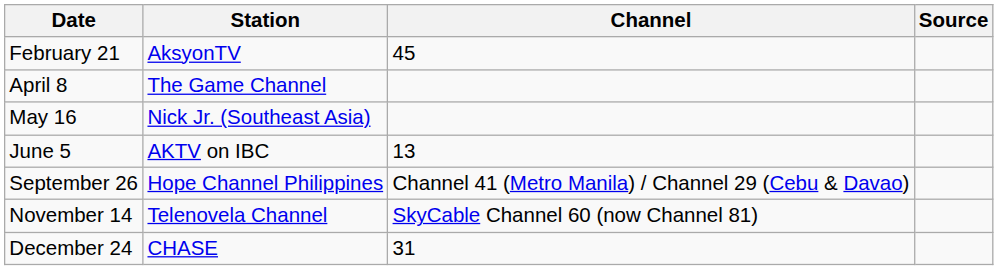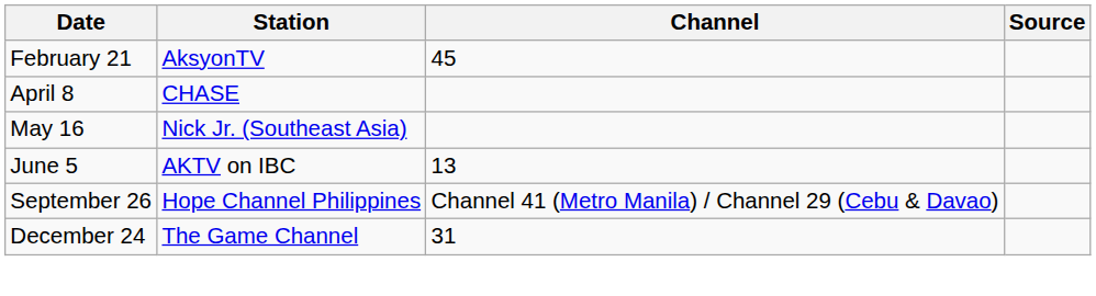 <table class="wikitable">
 <tr>
 <th>Date</th>
 <th>Station</th>
 <th>Channel</th>
 <th>Source</th>
 </tr>
 <tr>
 <td>February 21</td>
 <td><a href='#'>AksyonTV</a></td>
 <td>45</td>
 <td></td>
 </tr>
 <tr>
 <td>April 8</td>
-<td><a href='#'>The Game Channel</a></td>
+<td><a href='#'>CHASE</a></td>
 <td></td>
 <td></td>
 </tr>
 <tr>
 <td>May 16</td>
 <td><a href='#'>Nick Jr. (Southeast Asia)</a></td>
 <td></td>
 <td></td>
 </tr>
 <tr>
 <td>June 5</td>
 <td><a href='#'>AKTV</a> on IBC</td>
 <td>13</td>
 <td></td>
 </tr>
 <tr>
 <td>September 26</td>
 <td><a href='#'>Hope Channel Philippines</a></td>
 <td>Channel 41 (<a href='#'>Metro Manila</a>) / Channel 29 (<a href='#'>Cebu</a> & <a href='#'>Davao</a>)</td>
 <td></td>
 </tr>
 <tr>
-<td>November 14</td>
-<td><a href='#'>Telenovela Channel</a></td>
-<td><a href='#'>SkyCable</a> Channel 60 (now Channel 81)</td>
-<td></td>
-</tr>
-<tr>
 <td>December 24</td>
-<td><a href='#'>CHASE</a></td>
+<td><a href='#'>The Game Channel</a></td>
 <td>31</td>
 <td></td>
 </tr>
 </table>
